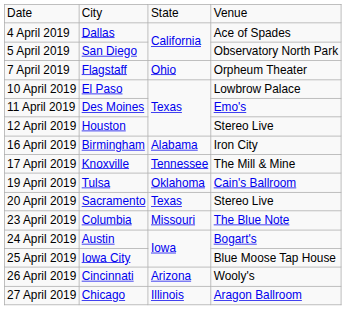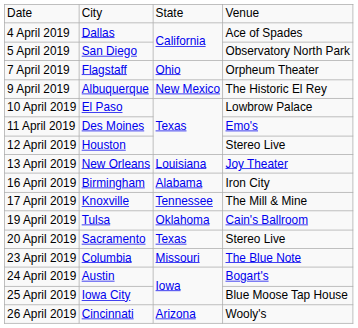 <table class="wikitable sortable">
 <tr>
 <td>Date</td>
 <td>City</td>
 <td>State</td>
 <td>Venue</td>
 </tr>
 <tr>
 <td>4 April 2019</td>
 <td><a href='#'>Dallas</a></td>
 <td rowspan="2"><a href='#'>California</a></td>
 <td>Ace of Spades</td>
 </tr>
 <tr>
 <td>5 April 2019</td>
 <td><a href='#'>San Diego</a></td>
 <td>Observatory North Park</td>
 </tr>
 <tr>
 <td>7 April 2019</td>
 <td><a href='#'>Flagstaff</a></td>
 <td><a href='#'>Ohio</a></td>
 <td>Orpheum Theater</td>
 </tr>
 <tr>
+<td>9 April 2019</td>
+<td><a href='#'>Albuquerque</a></td>
+<td><a href='#'>New Mexico</a></td>
+<td>The Historic El Rey</td>
+</tr>
+<tr>
 <td>10 April 2019</td>
 <td><a href='#'>El Paso</a></td>
 <td rowspan="3"><a href='#'>Texas</a></td>
 <td>Lowbrow Palace</td>
 </tr>
 <tr>
 <td>11 April 2019</td>
 <td><a href='#'>Des Moines</a></td>
 <td><a href='#'>Emo's</a></td>
 </tr>
 <tr>
 <td>12 April 2019</td>
 <td><a href='#'>Houston</a></td>
 <td>Stereo Live</td>
+</tr>
+<tr>
+<td>13 April 2019</td>
+<td><a href='#'>New Orleans</a></td>
+<td><a href='#'>Louisiana</a></td>
+<td><a href='#'>Joy Theater</a></td>
 </tr>
 <tr>
 <td>16 April 2019</td>
 <td><a href='#'>Birmingham</a></td>
 <td><a href='#'>Alabama</a></td>
 <td>Iron City</td>
 </tr>
 <tr>
 <td>17 April 2019</td>
 <td><a href='#'>Knoxville</a></td>
 <td><a href='#'>Tennessee</a></td>
 <td>The Mill & Mine</td>
 </tr>
 <tr>
 <td>19 April 2019</td>
 <td><a href='#'>Tulsa</a></td>
 <td><a href='#'>Oklahoma</a></td>
 <td><a href='#'>Cain's Ballroom</a></td>
 </tr>
 <tr>
 <td>20 April 2019</td>
 <td><a href='#'>Sacramento</a></td>
 <td><a href='#'>Texas</a></td>
 <td>Stereo Live</td>
 </tr>
 <tr>
 <td>23 April 2019</td>
 <td><a href='#'>Columbia</a></td>
 <td><a href='#'>Missouri</a></td>
 <td><a href='#'>The Blue Note</a></td>
 </tr>
 <tr>
 <td>24 April 2019</td>
 <td><a href='#'>Austin</a></td>
 <td rowspan="2"><a href='#'>Iowa</a></td>
 <td><a href='#'>Bogart's</a></td>
 </tr>
 <tr>
 <td>25 April 2019</td>
 <td><a href='#'>Iowa City</a></td>
 <td>Blue Moose Tap House</td>
 </tr>
 <tr>
 <td>26 April 2019</td>
 <td><a href='#'>Cincinnati</a></td>
 <td><a href='#'>Arizona</a></td>
 <td>Wooly's</td>
 </tr>
-<tr>
-<td>27 April 2019</td>
-<td><a href='#'>Chicago</a></td>
-<td><a href='#'>Illinois</a></td>
-<td><a href='#'>Aragon Ballroom</a></td>
-</tr>
 </table>
